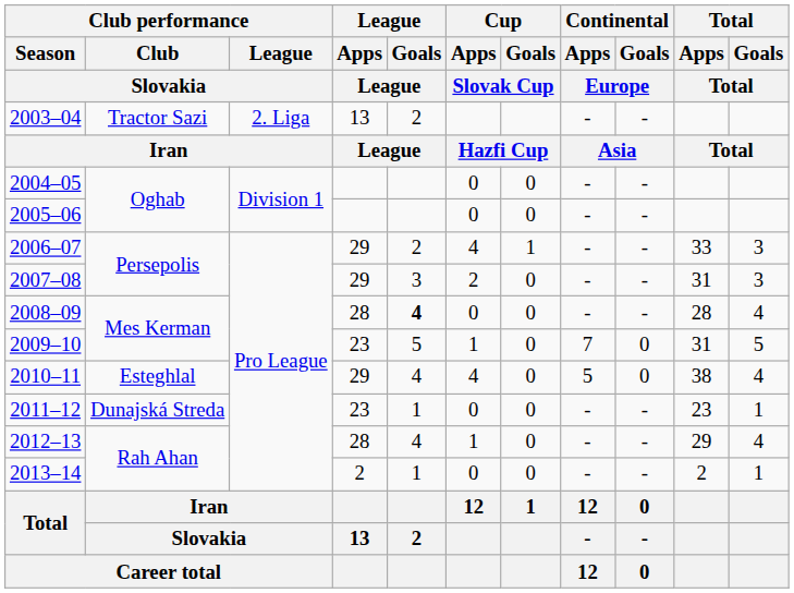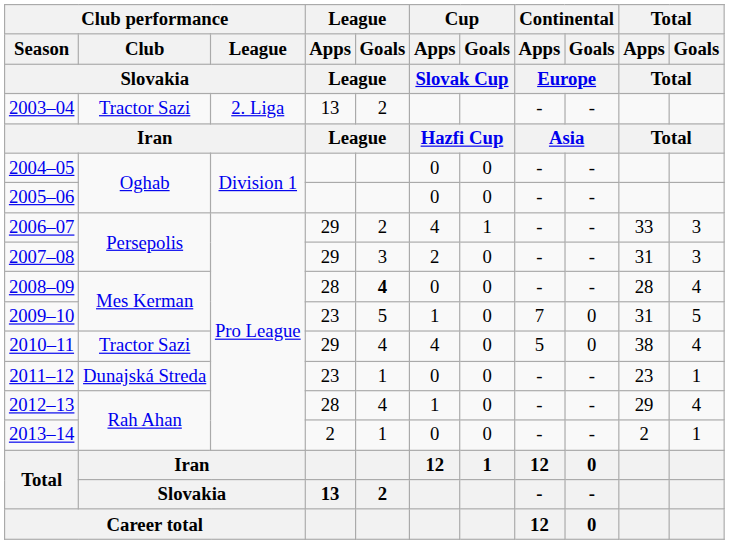 <table class="wikitable" style="text-align:center">
 <tr>
 <th colspan=3>Club performance</th>
 <th colspan=2>League</th>
 <th colspan=2>Cup</th>
 <th colspan=2>Continental</th>
 <th colspan=2>Total</th>
 </tr>
 <tr>
 <th>Season</th>
 <th>Club</th>
 <th>League</th>
 <th>Apps</th>
 <th>Goals</th>
 <th>Apps</th>
 <th>Goals</th>
 <th>Apps</th>
 <th>Goals</th>
 <th>Apps</th>
 <th>Goals</th>
 </tr>
 <tr>
 <th colspan=3>Slovakia</th>
 <th colspan=2>League</th>
 <th colspan=2><a href='#'>Slovak Cup</a></th>
 <th colspan=2><a href='#'>Europe</a></th>
 <th colspan=2>Total</th>
 </tr>
 <tr>
 <td><a href='#'>2003–04</a></td>
 <td rowspan="1"><a href='#'>Tractor Sazi</a></td>
 <td rowspan="1"><a href='#'>2. Liga</a></td>
 <td>13</td>
 <td>2</td>
 <td></td>
 <td></td>
 <td>-</td>
 <td>-</td>
 <td></td>
 <td></td>
 </tr>
 <tr>
 <th colspan=3>Iran</th>
 <th colspan=2>League</th>
 <th colspan=2><a href='#'>Hazfi Cup</a></th>
 <th colspan=2><a href='#'>Asia</a></th>
 <th colspan=2>Total</th>
 </tr>
 <tr>
 <td><a href='#'>2004–05</a></td>
 <td rowspan="2"><a href='#'>Oghab</a></td>
 <td rowspan="2"><a href='#'>Division 1</a></td>
 <td></td>
 <td></td>
 <td>0</td>
 <td>0</td>
 <td>-</td>
 <td>-</td>
 <td></td>
 <td></td>
 </tr>
 <tr>
 <td><a href='#'>2005–06</a></td>
 <td></td>
 <td></td>
 <td>0</td>
 <td>0</td>
 <td>-</td>
 <td>-</td>
 <td></td>
 <td></td>
 </tr>
 <tr>
 <td><a href='#'>2006–07</a></td>
 <td rowspan="2"><a href='#'>Persepolis</a></td>
 <td rowspan="8"><a href='#'>Pro League</a></td>
 <td>29</td>
 <td>2</td>
 <td>4</td>
 <td>1</td>
 <td>-</td>
 <td>-</td>
 <td>33</td>
 <td>3</td>
 </tr>
 <tr>
 <td><a href='#'>2007–08</a></td>
 <td>29</td>
 <td>3</td>
 <td>2</td>
 <td>0</td>
 <td>-</td>
 <td>-</td>
 <td>31</td>
 <td>3</td>
 </tr>
 <tr>
 <td><a href='#'>2008–09</a></td>
 <td rowspan="2"><a href='#'>Mes Kerman</a></td>
 <td>28</td>
 <td><strong>4</strong></td>
 <td>0</td>
 <td>0</td>
 <td>-</td>
 <td>-</td>
 <td>28</td>
 <td>4</td>
 </tr>
 <tr>
 <td><a href='#'>2009–10</a></td>
 <td>23</td>
 <td>5</td>
 <td>1</td>
 <td>0</td>
 <td>7</td>
 <td>0</td>
 <td>31</td>
 <td>5</td>
 </tr>
 <tr>
 <td><a href='#'>2010–11</a></td>
-<td rowspan="1"><a href='#'>Esteghlal</a></td>
+<td rowspan="1"><a href='#'>Tractor Sazi</a></td>
 <td>29</td>
 <td>4</td>
 <td>4</td>
 <td>0</td>
 <td>5</td>
 <td>0</td>
 <td>38</td>
 <td>4</td>
 </tr>
 <tr>
 <td><a href='#'>2011–12</a></td>
 <td rowspan="1"><a href='#'>Dunajská Streda</a></td>
 <td>23</td>
 <td>1</td>
 <td>0</td>
 <td>0</td>
 <td>-</td>
 <td>-</td>
 <td>23</td>
 <td>1</td>
 </tr>
 <tr>
 <td><a href='#'>2012–13</a></td>
 <td rowspan="2"><a href='#'>Rah Ahan</a></td>
 <td>28</td>
 <td>4</td>
 <td>1</td>
 <td>0</td>
 <td>-</td>
 <td>-</td>
 <td>29</td>
 <td>4</td>
 </tr>
 <tr>
 <td><a href='#'>2013–14</a></td>
 <td>2</td>
 <td>1</td>
 <td>0</td>
 <td>0</td>
 <td>-</td>
 <td>-</td>
 <td>2</td>
 <td>1</td>
 </tr>
 <tr>
 <th rowspan=2>Total</th>
 <th colspan=2>Iran</th>
 <th></th>
 <th></th>
 <th>12</th>
 <th>1</th>
 <th>12</th>
 <th>0</th>
 <th></th>
 <th></th>
 </tr>
 <tr>
 <th colspan=2>Slovakia</th>
 <th>13</th>
 <th>2</th>
 <th></th>
 <th></th>
 <th>-</th>
 <th>-</th>
 <th></th>
 <th></th>
 </tr>
 <tr>
 <th colspan=3>Career total</th>
 <th></th>
 <th></th>
 <th></th>
 <th></th>
 <th>12</th>
 <th>0</th>
 <th></th>
 <th></th>
 </tr>
 </table>
